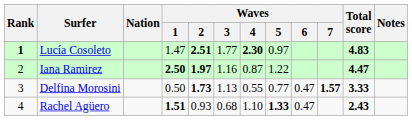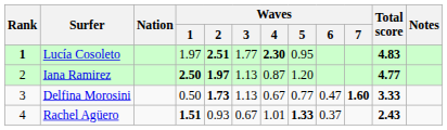 <table class="wikitable sortable" style="text-align:center">
 <tr>
 <th rowspan=2>Rank</th>
 <th rowspan=2>Surfer</th>
 <th rowspan=2>Nation</th>
 <th colspan=7>Waves</th>
 <th rowspan=2>Total<br>score</th>
 <th rowspan=2>Notes</th>
 </tr>
 <tr>
 <th>1</th>
 <th>2</th>
 <th>3</th>
 <th>4</th>
 <th>5</th>
 <th>6</th>
 <th>7</th>
 </tr>
 <tr bgcolor=ccffcc>
 <td><strong>1</strong></td>
 <td align=left><a href='#'>Lucía Cosoleto</a></td>
 <td align=left></td>
-<td>1.47</td>
+<td>1.97</td>
 <td><strong>2.51</strong></td>
 <td>1.77</td>
 <td><strong>2.30</strong></td>
-<td>0.97</td>
+<td>0.95</td>
 <td></td>
 <td></td>
 <td><strong>4.83</strong></td>
 <td></td>
 </tr>
 <tr bgcolor=ccffcc>
 <td>2</td>
 <td align=left><a href='#'>Iana Ramirez</a></td>
 <td align=left></td>
 <td><strong>2.50</strong></td>
 <td><strong>1.97</strong></td>
-<td>1.16</td>
+<td>1.13</td>
 <td>0.87</td>
-<td>1.22</td>
+<td>1.20</td>
 <td></td>
 <td></td>
-<td><strong>4.47</strong></td>
+<td><strong>4.77</strong></td>
 <td></td>
 </tr>
 <tr>
 <td>3</td>
 <td align=left><a href='#'>Delfina Morosini</a></td>
 <td align=left></td>
 <td>0.50</td>
 <td><strong>1.73</strong></td>
 <td>1.13</td>
-<td>0.55</td>
+<td>0.67</td>
 <td>0.77</td>
 <td>0.47</td>
-<td><strong>1.57</strong></td>
+<td><strong>1.60</strong></td>
 <td><strong>3.33</strong></td>
 <td></td>
 </tr>
 <tr>
 <td>4</td>
 <td align=left><a href='#'>Rachel Agüero</a></td>
 <td align=left></td>
 <td><strong>1.51</strong></td>
 <td>0.93</td>
-<td>0.68</td>
-<td>1.10</td>
+<td>0.67</td>
+<td>1.01</td>
 <td><strong>1.33</strong></td>
-<td>0.47</td>
+<td>0.37</td>
 <td></td>
 <td><strong>2.43</strong></td>
 <td></td>
 </tr>
 </table>
